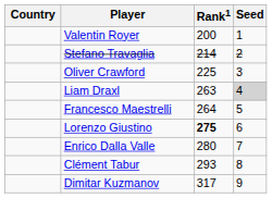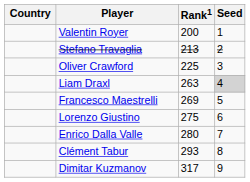 <table class="sortable wikitable">
 <tr>
 <th width="70">Country</th>
 <th width="175">Player</th>
 <th>Rank<sup>1</sup></th>
 <th>Seed</th>
 </tr>
 <tr>
 <td></td>
 <td><a href='#'>Valentin Royer</a></td>
 <td>200</td>
 <td>1</td>
 </tr>
 <tr>
 <td><s></s></td>
 <td><s><a href='#'>Stefano Travaglia</a></s></td>
-<td><s>214</s></td>
+<td><s>213</s></td>
 <td><s>2</s></td>
 </tr>
 <tr>
 <td></td>
 <td><a href='#'>Oliver Crawford</a></td>
 <td>225</td>
 <td>3</td>
 </tr>
 <tr>
 <td></td>
 <td><a href='#'>Liam Draxl</a></td>
 <td>263</td>
 <td style="background: lightgrey;">4</td>
 </tr>
 <tr>
 <td></td>
 <td><a href='#'>Francesco Maestrelli</a></td>
-<td>264</td>
+<td>269</td>
 <td>5</td>
 </tr>
 <tr>
 <td></td>
 <td><a href='#'>Lorenzo Giustino</a></td>
-<td><strong>275</strong></td>
+<td>275</td>
 <td>6</td>
 </tr>
 <tr>
 <td></td>
 <td><a href='#'>Enrico Dalla Valle</a></td>
 <td>280</td>
 <td>7</td>
 </tr>
 <tr>
 <td></td>
 <td><a href='#'>Clément Tabur</a></td>
 <td>293</td>
 <td>8</td>
 </tr>
 <tr>
 <td></td>
 <td><a href='#'>Dimitar Kuzmanov</a></td>
 <td>317</td>
 <td>9</td>
 </tr>
 </table>
